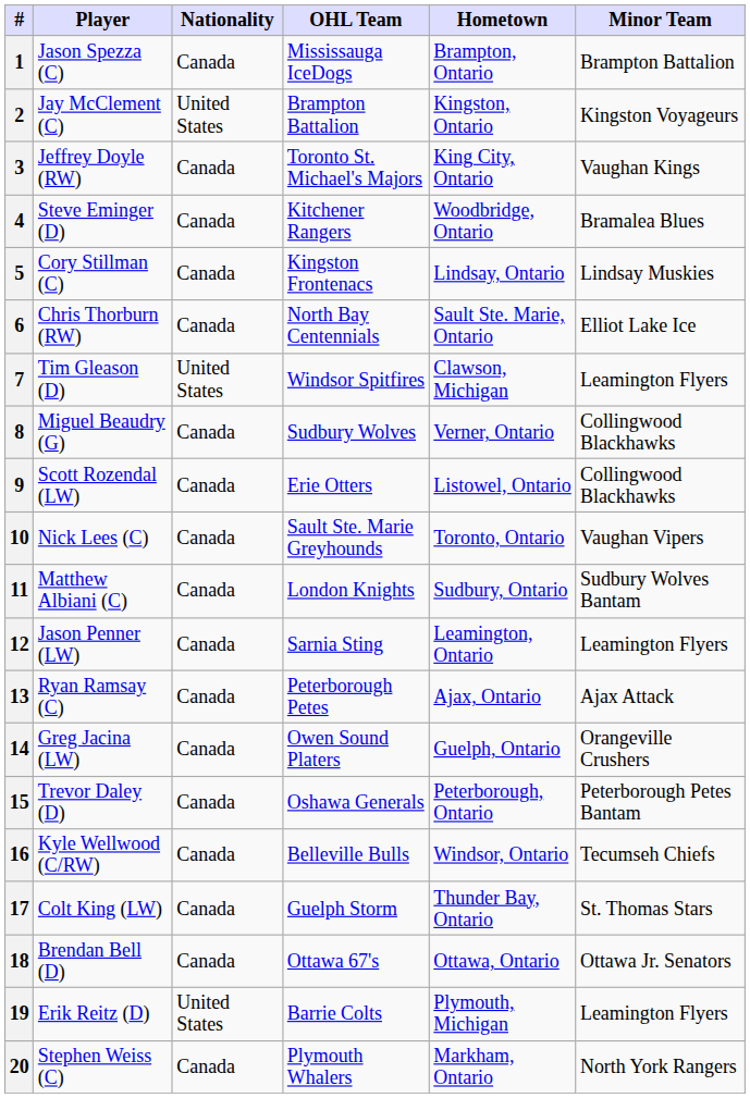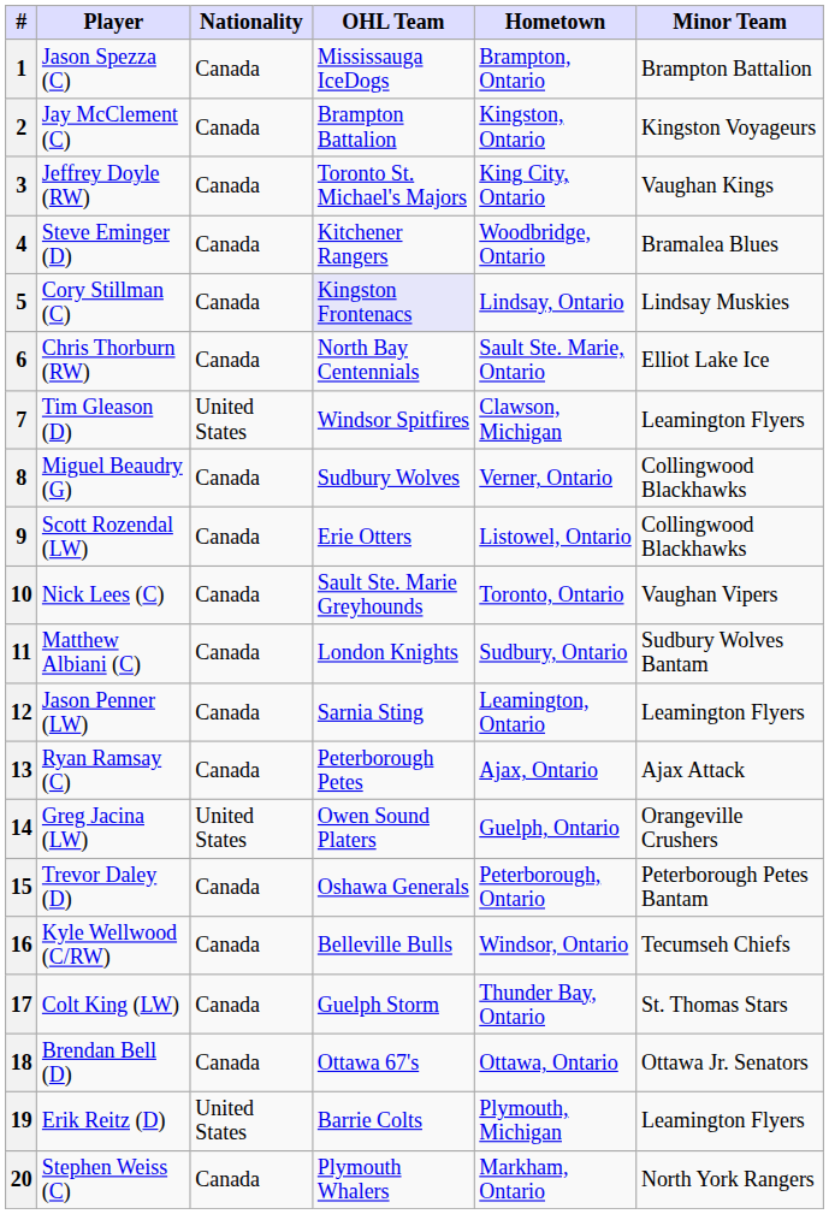 <table class="wikitable">
 <tr>
 <th style="background:#ddf; width:2.75%;">#</th>
 <th style="background:#ddf; width:19.0%;">Player</th>
 <th style="background:#ddf; width:15.0%;">Nationality</th>
 <th style="background:#ddf; width:20.0%;">OHL Team</th>
 <th style="background:#ddf; width:20.0%;">Hometown</th>
 <th style="background:#ddf; width:100.0%;">Minor Team</th>
 </tr>
 <tr>
 <th>1</th>
 <td><a href='#'>Jason Spezza</a> (<a href='#'>C</a>)</td>
 <td> Canada</td>
 <td><a href='#'>Mississauga IceDogs</a></td>
 <td><a href='#'>Brampton, Ontario</a></td>
 <td>Brampton Battalion</td>
 </tr>
 <tr>
 <th>2</th>
 <td><a href='#'>Jay McClement</a> (<a href='#'>C</a>)</td>
-<td> United States</td>
+<td> Canada</td>
 <td><a href='#'>Brampton Battalion</a></td>
 <td><a href='#'>Kingston, Ontario</a></td>
 <td>Kingston Voyageurs</td>
 </tr>
 <tr>
 <th>3</th>
 <td><a href='#'>Jeffrey Doyle</a> (<a href='#'>RW</a>)</td>
 <td> Canada</td>
 <td><a href='#'>Toronto St. Michael's Majors</a></td>
 <td><a href='#'>King City, Ontario</a></td>
 <td>Vaughan Kings</td>
 </tr>
 <tr>
 <th>4</th>
 <td><a href='#'>Steve Eminger</a> (<a href='#'>D</a>)</td>
 <td> Canada</td>
 <td><a href='#'>Kitchener Rangers</a></td>
 <td><a href='#'>Woodbridge, Ontario</a></td>
 <td>Bramalea Blues</td>
 </tr>
 <tr>
 <th>5</th>
 <td><a href='#'>Cory Stillman</a> (<a href='#'>C</a>)</td>
 <td> Canada</td>
-<td><a href='#'>Kingston Frontenacs</a></td>
+<td style="background: lavender;"><a href='#'>Kingston Frontenacs</a></td>
 <td><a href='#'>Lindsay, Ontario</a></td>
 <td>Lindsay Muskies</td>
 </tr>
 <tr>
 <th>6</th>
 <td><a href='#'>Chris Thorburn</a> (<a href='#'>RW</a>)</td>
 <td> Canada</td>
 <td><a href='#'>North Bay Centennials</a></td>
 <td><a href='#'>Sault Ste. Marie, Ontario</a></td>
 <td>Elliot Lake Ice</td>
 </tr>
 <tr>
 <th>7</th>
 <td><a href='#'>Tim Gleason</a> (<a href='#'>D</a>)</td>
 <td> United States</td>
 <td><a href='#'>Windsor Spitfires</a></td>
 <td><a href='#'>Clawson, Michigan</a></td>
 <td>Leamington Flyers</td>
 </tr>
 <tr>
 <th>8</th>
 <td><a href='#'>Miguel Beaudry</a> (<a href='#'>G</a>)</td>
 <td> Canada</td>
 <td><a href='#'>Sudbury Wolves</a></td>
 <td><a href='#'>Verner, Ontario</a></td>
 <td>Collingwood Blackhawks</td>
 </tr>
 <tr>
 <th>9</th>
 <td><a href='#'>Scott Rozendal</a> (<a href='#'>LW</a>)</td>
 <td> Canada</td>
 <td><a href='#'>Erie Otters</a></td>
 <td><a href='#'>Listowel, Ontario</a></td>
 <td>Collingwood Blackhawks</td>
 </tr>
 <tr>
 <th>10</th>
 <td><a href='#'>Nick Lees</a> (<a href='#'>C</a>)</td>
 <td> Canada</td>
 <td><a href='#'>Sault Ste. Marie Greyhounds</a></td>
 <td><a href='#'>Toronto, Ontario</a></td>
 <td>Vaughan Vipers</td>
 </tr>
 <tr>
 <th>11</th>
 <td><a href='#'>Matthew Albiani</a> (<a href='#'>C</a>)</td>
 <td> Canada</td>
 <td><a href='#'>London Knights</a></td>
 <td><a href='#'>Sudbury, Ontario</a></td>
 <td>Sudbury Wolves Bantam</td>
 </tr>
 <tr>
 <th>12</th>
 <td><a href='#'>Jason Penner</a> (<a href='#'>LW</a>)</td>
 <td> Canada</td>
 <td><a href='#'>Sarnia Sting</a></td>
 <td><a href='#'>Leamington, Ontario</a></td>
 <td>Leamington Flyers</td>
 </tr>
 <tr>
 <th>13</th>
 <td><a href='#'>Ryan Ramsay</a> (<a href='#'>C</a>)</td>
 <td> Canada</td>
 <td><a href='#'>Peterborough Petes</a></td>
 <td><a href='#'>Ajax, Ontario</a></td>
 <td>Ajax Attack</td>
 </tr>
 <tr>
 <th>14</th>
 <td><a href='#'>Greg Jacina</a> (<a href='#'>LW</a>)</td>
-<td> Canada</td>
+<td> United States</td>
 <td><a href='#'>Owen Sound Platers</a></td>
 <td><a href='#'>Guelph, Ontario</a></td>
 <td>Orangeville Crushers</td>
 </tr>
 <tr>
 <th>15</th>
 <td><a href='#'>Trevor Daley</a> (<a href='#'>D</a>)</td>
 <td> Canada</td>
 <td><a href='#'>Oshawa Generals</a></td>
 <td><a href='#'>Peterborough, Ontario</a></td>
 <td>Peterborough Petes Bantam</td>
 </tr>
 <tr>
 <th>16</th>
 <td><a href='#'>Kyle Wellwood</a> (<a href='#'>C/RW</a>)</td>
 <td> Canada</td>
 <td><a href='#'>Belleville Bulls</a></td>
 <td><a href='#'>Windsor, Ontario</a></td>
 <td>Tecumseh Chiefs</td>
 </tr>
 <tr>
 <th>17</th>
 <td><a href='#'>Colt King</a> (<a href='#'>LW</a>)</td>
 <td> Canada</td>
 <td><a href='#'>Guelph Storm</a></td>
 <td><a href='#'>Thunder Bay, Ontario</a></td>
 <td>St. Thomas Stars</td>
 </tr>
 <tr>
 <th>18</th>
 <td><a href='#'>Brendan Bell</a> (<a href='#'>D</a>)</td>
 <td> Canada</td>
 <td><a href='#'>Ottawa 67's</a></td>
 <td><a href='#'>Ottawa, Ontario</a></td>
 <td>Ottawa Jr. Senators</td>
 </tr>
 <tr>
 <th>19</th>
 <td><a href='#'>Erik Reitz</a> (<a href='#'>D</a>)</td>
 <td> United States</td>
 <td><a href='#'>Barrie Colts</a></td>
 <td><a href='#'>Plymouth, Michigan</a></td>
 <td>Leamington Flyers</td>
 </tr>
 <tr>
 <th>20</th>
 <td><a href='#'>Stephen Weiss</a> (<a href='#'>C</a>)</td>
 <td> Canada</td>
 <td><a href='#'>Plymouth Whalers</a></td>
 <td><a href='#'>Markham, Ontario</a></td>
 <td>North York Rangers</td>
 </tr>
 </table>
